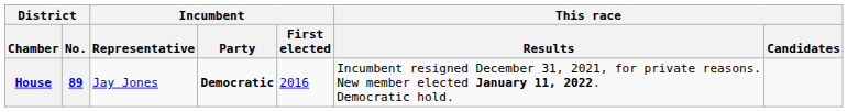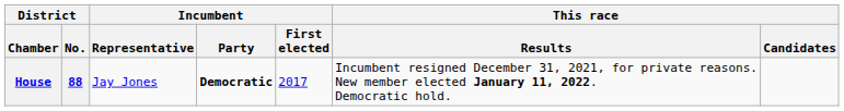 <table class="wikitable sortable">
 <tr valign=bottom>
 <th colspan="2">District</th>
 <th colspan="3">Incumbent</th>
 <th colspan="2">This race</th>
 </tr>
 <tr valign=bottom>
 <th>Chamber</th>
 <th>No.</th>
 <th>Representative</th>
 <th>Party</th>
 <th>First<br>elected</th>
 <th>Results</th>
 <th>Candidates</th>
 </tr>
 <tr>
 <th><a href='#'>House</a></th>
-<th><a href='#'>89</a></th>
+<th><a href='#'>88</a></th>
 <td><a href='#'>Jay Jones</a></td>
 <td><strong>Democratic</strong></td>
-<td><a href='#'>2016</a></td>
+<td><a href='#'>2017</a></td>
 <td data-sort-value=4/6/2021 >Incumbent resigned December 31, 2021, for private reasons.<br>New member elected <strong>January 11, 2022</strong>.<br>Democratic hold.</td>
 <td nowrap></td>
 </tr>
 </table>
